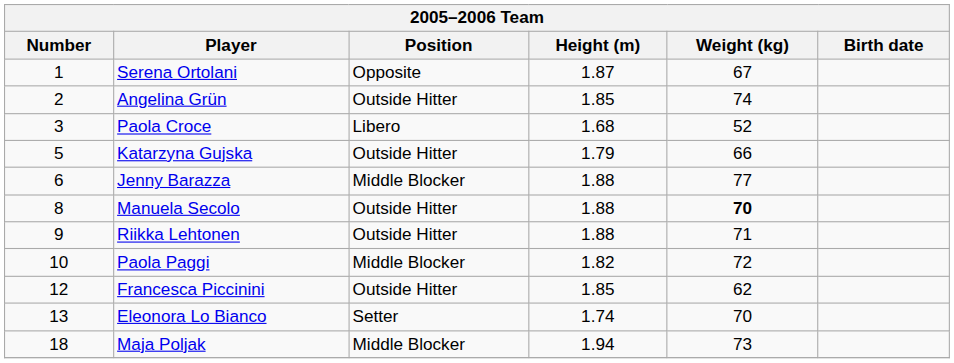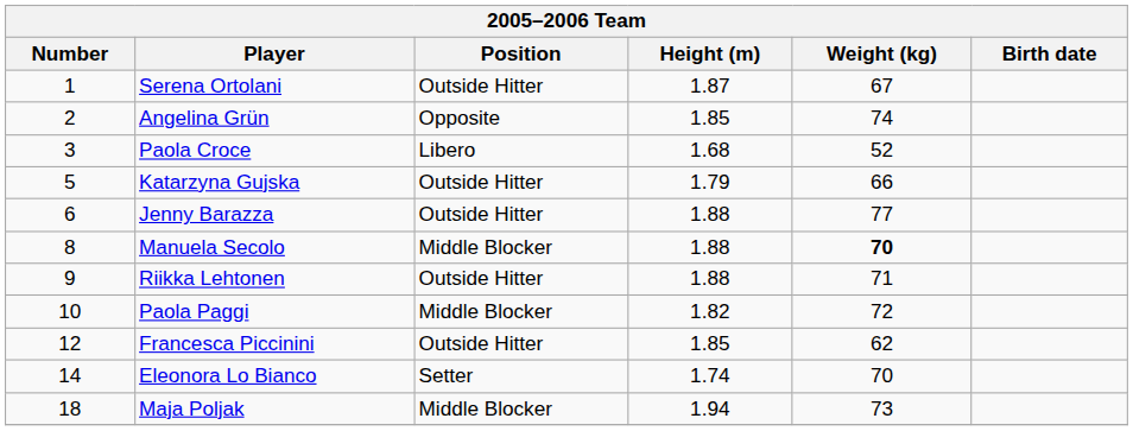 <table class="wikitable" style="width:100%;">
 <tr>
 <th colspan=6><strong>2005–2006 Team</strong></th>
 </tr>
 <tr>
 <th>Number</th>
 <th>Player</th>
 <th>Position</th>
 <th>Height (m)</th>
 <th>Weight (kg)</th>
 <th>Birth date</th>
 </tr>
 <tr>
 <td align=center>1</td>
 <td> <a href='#'>Serena Ortolani</a></td>
-<td>Opposite</td>
+<td>Outside Hitter</td>
 <td align=center>1.87</td>
 <td align=center>67</td>
 <td></td>
 </tr>
 <tr>
 <td align=center>2</td>
 <td> <a href='#'>Angelina Grün</a></td>
-<td>Outside Hitter</td>
+<td>Opposite</td>
 <td align=center>1.85</td>
 <td align=center>74</td>
 <td></td>
 </tr>
 <tr>
 <td align=center>3</td>
 <td> <a href='#'>Paola Croce</a></td>
 <td>Libero</td>
 <td align=center>1.68</td>
 <td align=center>52</td>
 <td></td>
 </tr>
 <tr>
 <td align=center>5</td>
 <td> <a href='#'>Katarzyna Gujska</a></td>
 <td>Outside Hitter</td>
 <td align=center>1.79</td>
 <td align=center>66</td>
 <td></td>
 </tr>
 <tr>
 <td align=center>6</td>
 <td> <a href='#'>Jenny Barazza</a></td>
-<td>Middle Blocker</td>
+<td>Outside Hitter</td>
 <td align=center>1.88</td>
 <td align=center>77</td>
 <td></td>
 </tr>
 <tr>
 <td align=center>8</td>
 <td> <a href='#'>Manuela Secolo</a></td>
-<td>Outside Hitter</td>
+<td>Middle Blocker</td>
 <td align=center>1.88</td>
 <td align=center><strong>70</strong></td>
 <td></td>
 </tr>
 <tr>
 <td align=center>9</td>
 <td> <a href='#'>Riikka Lehtonen</a></td>
 <td>Outside Hitter</td>
 <td align=center>1.88</td>
 <td align=center>71</td>
 <td></td>
 </tr>
 <tr>
 <td align=center>10</td>
 <td> <a href='#'>Paola Paggi</a></td>
 <td>Middle Blocker</td>
 <td align=center>1.82</td>
 <td align=center>72</td>
 <td></td>
 </tr>
 <tr>
 <td align=center>12</td>
 <td> <a href='#'>Francesca Piccinini</a></td>
 <td>Outside Hitter</td>
 <td align=center>1.85</td>
 <td align=center>62</td>
 <td></td>
 </tr>
 <tr>
-<td align=center>13</td>
+<td align=center>14</td>
 <td> <a href='#'>Eleonora Lo Bianco</a></td>
 <td>Setter</td>
 <td align=center>1.74</td>
 <td align=center>70</td>
 <td></td>
 </tr>
 <tr>
 <td align=center>18</td>
 <td> <a href='#'>Maja Poljak</a></td>
 <td>Middle Blocker</td>
 <td align=center>1.94</td>
 <td align=center>73</td>
 <td></td>
 </tr>
 <tr>
 </tr>
 </table>
